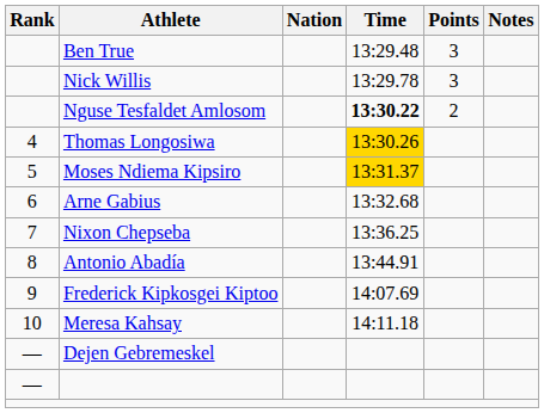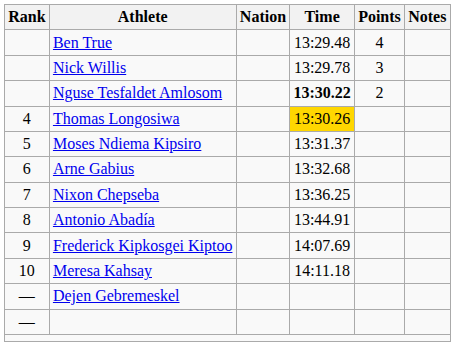 <table class="wikitable mw-datatable sortable" style="text-align:center;">
 <tr>
 <th>Rank</th>
 <th>Athlete</th>
 <th>Nation</th>
 <th>Time</th>
 <th>Points</th>
 <th>Notes</th>
 </tr>
 <tr>
 <td></td>
 <td align=left><a href='#'>Ben True</a></td>
 <td align=left></td>
 <td>13:29.48</td>
-<td>3</td>
+<td>4</td>
 <td></td>
 </tr>
 <tr>
 <td></td>
 <td align=left><a href='#'>Nick Willis</a></td>
 <td align=left></td>
 <td>13:29.78</td>
 <td>3</td>
 <td></td>
 </tr>
 <tr>
 <td></td>
 <td align=left><a href='#'>Nguse Tesfaldet Amlosom</a></td>
 <td align=left></td>
 <td><strong>13:30.22</strong></td>
 <td>2</td>
 <td></td>
 </tr>
 <tr>
 <td>4</td>
 <td align=left><a href='#'>Thomas Longosiwa</a></td>
 <td align=left></td>
 <td style="background: gold;">13:30.26</td>
 <td></td>
 <td></td>
 </tr>
 <tr>
 <td>5</td>
 <td align=left><a href='#'>Moses Ndiema Kipsiro</a></td>
 <td align=left></td>
-<td style="background: gold;">13:31.37</td>
+<td>13:31.37</td>
 <td></td>
 <td></td>
 </tr>
 <tr>
 <td>6</td>
 <td align=left><a href='#'>Arne Gabius</a></td>
 <td align=left></td>
 <td>13:32.68</td>
 <td></td>
 <td></td>
 </tr>
 <tr>
 <td>7</td>
 <td align=left><a href='#'>Nixon Chepseba</a></td>
 <td align=left></td>
 <td>13:36.25</td>
 <td></td>
 <td></td>
 </tr>
 <tr>
 <td>8</td>
 <td align=left><a href='#'>Antonio Abadía</a></td>
 <td align=left></td>
 <td>13:44.91</td>
 <td></td>
 <td></td>
 </tr>
 <tr>
 <td>9</td>
 <td align=left><a href='#'>Frederick Kipkosgei Kiptoo</a></td>
 <td align=left></td>
 <td>14:07.69</td>
 <td></td>
 <td></td>
 </tr>
 <tr>
 <td>10</td>
 <td align=left><a href='#'>Meresa Kahsay</a></td>
 <td align=left></td>
 <td>14:11.18</td>
 <td></td>
 <td></td>
 </tr>
 <tr>
 <td>—</td>
 <td align=left><a href='#'>Dejen Gebremeskel</a></td>
 <td align=left></td>
 <td></td>
 <td></td>
 <td></td>
 </tr>
 <tr>
 <td>—</td>
 <td align=left></td>
 <td align=left></td>
 <td></td>
 <td></td>
 <td></td>
 </tr>
 <tr class="sortbottom">
 <td colspan=6></td>
 </tr>
 </table>
